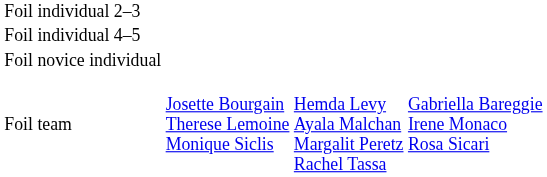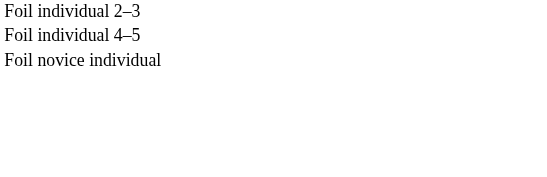 <table>
 <tr>
 <td>Foil individual 2–3<br></td>
 <td></td>
 <td></td>
 <td></td>
 </tr>
 <tr>
 <td>Foil individual 4–5<br></td>
 <td></td>
 <td></td>
 <td></td>
 </tr>
 <tr>
 <td>Foil novice individual<br></td>
 <td></td>
 <td></td>
 <td></td>
 </tr>
-<tr>
-<td>Foil team<br></td>
-<td valign=top> <br> <a href='#'>Josette Bourgain</a> <br> <a href='#'>Therese Lemoine</a> <br> <a href='#'>Monique Siclis</a></td>
-<td valign=top> <br> <a href='#'>Hemda Levy</a> <br> <a href='#'>Ayala Malchan</a> <br> <a href='#'>Margalit Peretz</a> <br> <a href='#'>Rachel Tassa</a></td>
-<td valign=top> <br> <a href='#'>Gabriella Bareggie</a> <br> <a href='#'>Irene Monaco</a> <br> <a href='#'>Rosa Sicari</a></td>
-</tr>
 </table>
